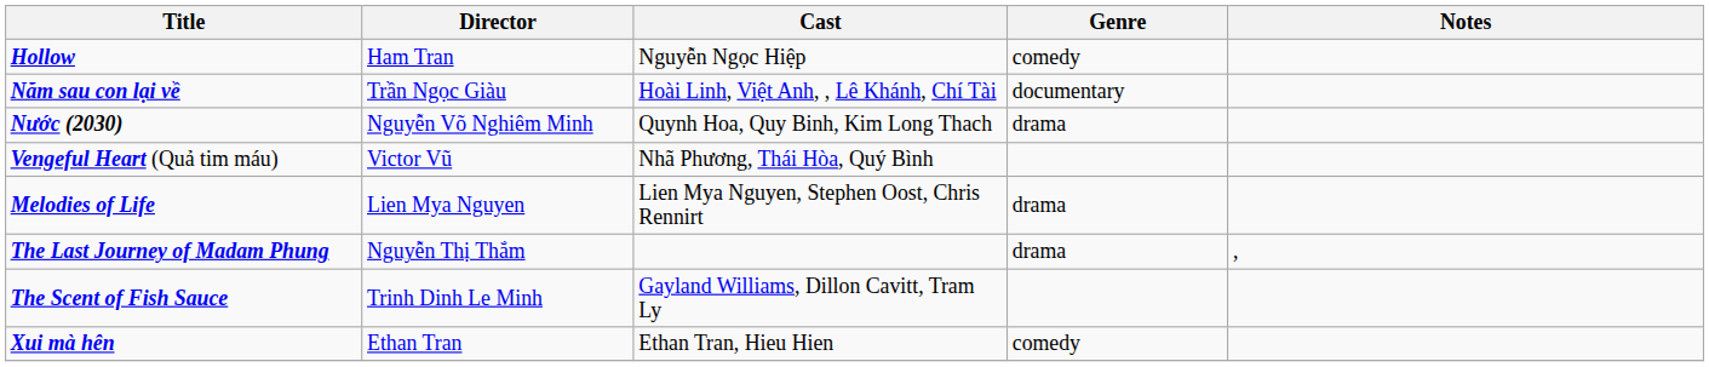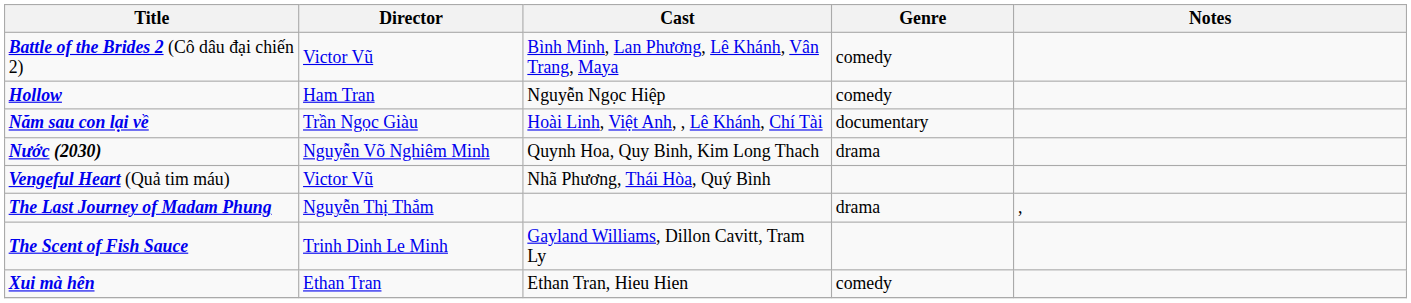 <table class="wikitable sortable" width= "100%">
 <tr>
 <th width=21%>Title</th>
 <th width=16%>Director</th>
 <th width=22%>Cast</th>
 <th width=13%>Genre</th>
 <th width=28%>Notes</th>
+</tr>
+<tr>
+<td><strong><em><a href='#'>Battle of the Brides 2</a></em></strong> (Cô dâu đại chiến 2)</td>
+<td><a href='#'>Victor Vũ</a></td>
+<td><a href='#'>Bình Minh</a>, <a href='#'>Lan Phương</a>, <a href='#'>Lê Khánh</a>, <a href='#'>Vân Trang</a>, <a href='#'>Maya</a></td>
+<td>comedy</td>
+<td></td>
 </tr>
 <tr>
 <td><strong><em><a href='#'>Hollow</a></em></strong></td>
 <td><a href='#'>Ham Tran</a></td>
 <td>Nguyễn Ngọc Hiệp</td>
 <td>comedy</td>
 <td></td>
 </tr>
 <tr>
 <td><strong><em><a href='#'>Năm sau con lại về</a></em></strong></td>
 <td><a href='#'>Trần Ngọc Giàu</a></td>
 <td><a href='#'>Hoài Linh</a>, <a href='#'>Việt Anh</a>, , <a href='#'>Lê Khánh</a>, <a href='#'>Chí Tài</a></td>
 <td>documentary</td>
 <td></td>
 </tr>
 <tr>
 <td><strong><em><a href='#'>Nước</a> (2030)</em></strong></td>
 <td><a href='#'>Nguyễn Võ Nghiêm Minh</a></td>
 <td>Quynh Hoa, Quy Binh, Kim Long Thach</td>
 <td>drama</td>
 <td></td>
 </tr>
 <tr>
 <td><strong><em><a href='#'>Vengeful Heart</a></em></strong> (Quả tim máu)</td>
 <td><a href='#'>Victor Vũ</a></td>
 <td>Nhã Phương, <a href='#'>Thái Hòa</a>, Quý Bình</td>
 <td></td>
 <td></td>
 </tr>
 <tr>
-<td><strong><em><a href='#'>Melodies of Life</a></em></strong></td>
-<td><a href='#'>Lien Mya Nguyen</a></td>
-<td>Lien Mya Nguyen, Stephen Oost, Chris Rennirt</td>
-<td>drama</td>
-<td></td>
-</tr>
-<tr>
 <td><strong><em><a href='#'>The Last Journey of Madam Phung </a></em></strong></td>
 <td><a href='#'>Nguyễn Thị Thắm</a></td>
 <td></td>
 <td>drama</td>
 <td>, </td>
 </tr>
 <tr>
 <td><strong><em><a href='#'>The Scent of Fish Sauce </a></em></strong></td>
 <td><a href='#'>Trinh Dinh Le Minh</a></td>
 <td><a href='#'>Gayland Williams</a>, Dillon Cavitt, Tram Ly</td>
 <td></td>
 <td></td>
 </tr>
 <tr>
 <td><strong><em><a href='#'>Xui mà hên</a></em></strong></td>
 <td><a href='#'>Ethan Tran</a></td>
 <td>Ethan Tran, Hieu Hien</td>
 <td>comedy</td>
 <td></td>
 </tr>
 <tr>
 </tr>
 </table>
